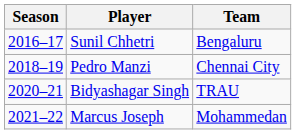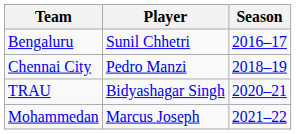 <table class="wikitable sortable">
 <tr>
+<th>Team</th>
+<th>Player</th>
 <th>Season</th>
-<th>Player</th>
-<th>Team</th>
 </tr>
 <tr>
+<td><a href='#'>Bengaluru</a></td>
+<td> <a href='#'>Sunil Chhetri</a></td>
 <td><a href='#'>2016–17</a></td>
-<td> <a href='#'>Sunil Chhetri</a></td>
-<td><a href='#'>Bengaluru</a></td>
 </tr>
 <tr>
+<td><a href='#'>Chennai City</a></td>
+<td> <a href='#'>Pedro Manzi</a></td>
 <td><a href='#'>2018–19</a></td>
-<td> <a href='#'>Pedro Manzi</a></td>
-<td><a href='#'>Chennai City</a></td>
 </tr>
 <tr>
+<td><a href='#'>TRAU</a></td>
+<td> <a href='#'>Bidyashagar Singh</a></td>
 <td><a href='#'>2020–21</a></td>
-<td> <a href='#'>Bidyashagar Singh</a></td>
-<td><a href='#'>TRAU</a></td>
 </tr>
 <tr>
+<td><a href='#'>Mohammedan</a></td>
+<td> <a href='#'>Marcus Joseph</a></td>
 <td><a href='#'>2021–22</a></td>
-<td> <a href='#'>Marcus Joseph</a></td>
-<td><a href='#'>Mohammedan</a></td>
 </tr>
 </table>
